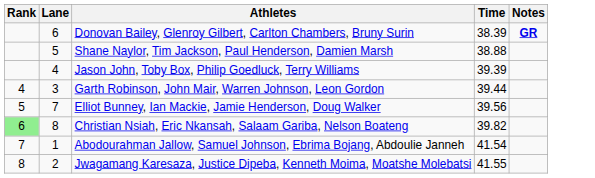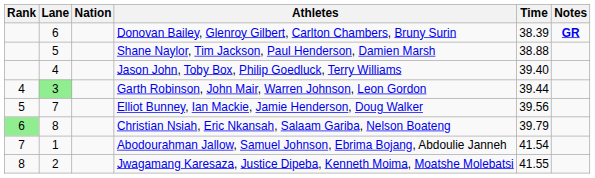 <table class="wikitable sortable" style="text-align:center">
 <tr>
 <th>Rank</th>
 <th>Lane</th>
+<th>Nation</th>
 <th>Athletes</th>
 <th>Time</th>
 <th>Notes</th>
 </tr>
 <tr>
 <td></td>
 <td>6</td>
+<td align=left></td>
 <td align=left><a href='#'>Donovan Bailey</a>, <a href='#'>Glenroy Gilbert</a>, <a href='#'>Carlton Chambers</a>, <a href='#'>Bruny Surin</a></td>
 <td>38.39</td>
 <td><strong><a href='#'>GR</a></strong></td>
 </tr>
 <tr>
 <td></td>
 <td>5</td>
+<td align=left></td>
 <td align=left><a href='#'>Shane Naylor</a>, <a href='#'>Tim Jackson</a>, <a href='#'>Paul Henderson</a>, <a href='#'>Damien Marsh</a></td>
 <td>38.88</td>
 <td></td>
 </tr>
 <tr>
 <td></td>
 <td>4</td>
+<td align=left></td>
 <td align=left><a href='#'>Jason John</a>, <a href='#'>Toby Box</a>, <a href='#'>Philip Goedluck</a>, <a href='#'>Terry Williams</a></td>
-<td>39.39</td>
+<td>39.40</td>
 <td></td>
 </tr>
 <tr>
 <td>4</td>
-<td>3</td>
+<td style="background: lightgreen;">3</td>
+<td align=left></td>
 <td align=left><a href='#'>Garth Robinson</a>, <a href='#'>John Mair</a>, <a href='#'>Warren Johnson</a>, <a href='#'>Leon Gordon</a></td>
 <td>39.44</td>
 <td></td>
 </tr>
 <tr>
 <td>5</td>
 <td>7</td>
+<td align=left></td>
 <td align=left><a href='#'>Elliot Bunney</a>, <a href='#'>Ian Mackie</a>, <a href='#'>Jamie Henderson</a>, <a href='#'>Doug Walker</a></td>
 <td>39.56</td>
 <td></td>
 </tr>
 <tr>
 <td style="background: lightgreen;">6</td>
 <td>8</td>
+<td align=left></td>
 <td align=left><a href='#'>Christian Nsiah</a>, <a href='#'>Eric Nkansah</a>, <a href='#'>Salaam Gariba</a>, <a href='#'>Nelson Boateng</a></td>
-<td>39.82</td>
+<td>39.79</td>
 <td></td>
 </tr>
 <tr>
 <td>7</td>
 <td>1</td>
+<td align=left></td>
 <td align=left><a href='#'>Abodourahman Jallow</a>, <a href='#'>Samuel Johnson</a>, <a href='#'>Ebrima Bojang</a>, Abdoulie Janneh</td>
 <td>41.54</td>
 <td></td>
 </tr>
 <tr>
 <td>8</td>
 <td>2</td>
+<td align=left></td>
 <td align=left><a href='#'>Jwagamang Karesaza</a>, <a href='#'>Justice Dipeba</a>, <a href='#'>Kenneth Moima</a>, <a href='#'>Moatshe Molebatsi</a></td>
 <td>41.55</td>
 <td></td>
 </tr>
 </table>
